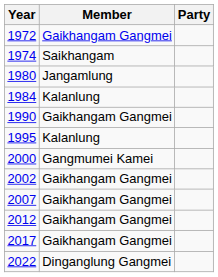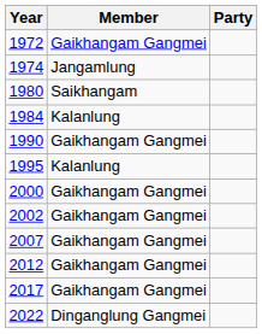 <table class="wikitable sortable">
 <tr>
 <th>Year</th>
 <th>Member</th>
 <th colspan="2">Party</th>
 </tr>
 <tr>
 <td><a href='#'>1972</a></td>
 <td><a href='#'>Gaikhangam Gangmei</a></td>
 <td></td>
 </tr>
 <tr>
 <td><a href='#'>1974</a></td>
-<td>Saikhangam</td>
+<td>Jangamlung</td>
 <td></td>
 </tr>
 <tr>
 <td><a href='#'>1980</a></td>
-<td>Jangamlung</td>
+<td>Saikhangam</td>
 <td></td>
 </tr>
 <tr>
 <td><a href='#'>1984</a></td>
 <td>Kalanlung</td>
 <td></td>
 </tr>
 <tr>
 <td><a href='#'>1990</a></td>
 <td>Gaikhangam Gangmei</td>
 <td></td>
 </tr>
 <tr>
 <td><a href='#'>1995</a></td>
 <td>Kalanlung</td>
 <td></td>
 </tr>
 <tr>
 <td><a href='#'>2000</a></td>
-<td>Gangmumei Kamei</td>
+<td>Gaikhangam Gangmei</td>
 <td></td>
 </tr>
 <tr>
 <td><a href='#'>2002</a></td>
 <td>Gaikhangam Gangmei</td>
 <td></td>
 </tr>
 <tr>
 <td><a href='#'>2007</a></td>
 <td>Gaikhangam Gangmei</td>
 <td></td>
 </tr>
 <tr>
 <td><a href='#'>2012</a></td>
 <td>Gaikhangam Gangmei</td>
 <td></td>
 </tr>
 <tr>
 <td><a href='#'>2017</a></td>
 <td>Gaikhangam Gangmei</td>
 <td></td>
 </tr>
 <tr>
 <td><a href='#'>2022</a></td>
 <td>Dinganglung Gangmei</td>
 <td></td>
 </tr>
 </table>
